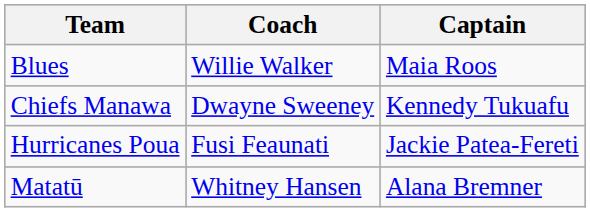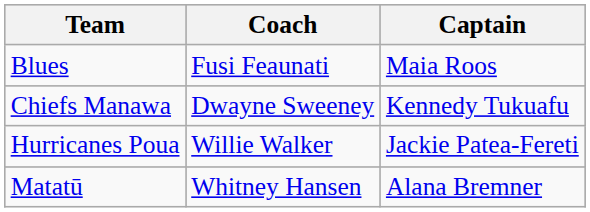 <table class="wikitable sortable">
 <tr>
 <th>Team</th>
 <th>Coach</th>
 <th>Captain</th>
 </tr>
 <tr>
 <td><a href='#'>Blues</a></td>
-<td> <a href='#'>Willie Walker</a></td>
+<td> <a href='#'>Fusi Feaunati</a></td>
 <td><a href='#'>Maia Roos</a></td>
 </tr>
 <tr>
 <td><a href='#'>Chiefs Manawa</a></td>
 <td> <a href='#'>Dwayne Sweeney</a></td>
 <td><a href='#'>Kennedy Tukuafu</a></td>
 </tr>
 <tr>
 <td><a href='#'>Hurricanes Poua</a></td>
-<td> <a href='#'>Fusi Feaunati</a></td>
+<td> <a href='#'>Willie Walker</a></td>
 <td> <a href='#'>Jackie Patea-Fereti</a></td>
 </tr>
 <tr>
 <td><a href='#'>Matatū</a></td>
 <td> <a href='#'>Whitney Hansen</a></td>
 <td> <a href='#'>Alana Bremner</a></td>
 </tr>
 </table>
